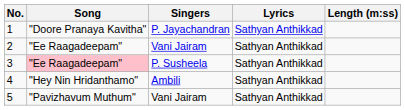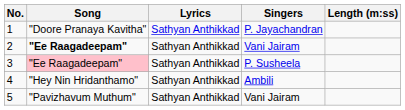 <table class="wikitable" style="font-size:95%;">
 <tr>
 <th>No.</th>
 <th>Song</th>
+<th>Lyrics</th>
 <th>Singers</th>
-<th>Lyrics</th>
 <th>Length (m:ss)</th>
 </tr>
 <tr>
 <td>1</td>
 <td>"Doore Pranaya Kavitha"</td>
+<td><a href='#'>Sathyan Anthikkad</a></td>
 <td><a href='#'>P. Jayachandran</a></td>
-<td><a href='#'>Sathyan Anthikkad</a></td>
 <td></td>
 </tr>
 <tr>
 <td>2</td>
-<td>"Ee Raagadeepam"</td>
+<td><strong>"Ee Raagadeepam"</strong></td>
+<td>Sathyan Anthikkad</td>
 <td><a href='#'>Vani Jairam</a></td>
-<td>Sathyan Anthikkad</td>
 <td></td>
 </tr>
 <tr>
 <td>3</td>
 <td style="background: pink;">"Ee Raagadeepam"</td>
+<td>Sathyan Anthikkad</td>
 <td><a href='#'>P. Susheela</a></td>
-<td>Sathyan Anthikkad</td>
 <td></td>
 </tr>
 <tr>
 <td>4</td>
 <td>"Hey Nin Hridanthamo"</td>
+<td>Sathyan Anthikkad</td>
 <td><a href='#'>Ambili</a></td>
-<td>Sathyan Anthikkad</td>
 <td></td>
 </tr>
 <tr>
 <td>5</td>
 <td>"Pavizhavum Muthum"</td>
+<td>Sathyan Anthikkad</td>
 <td>Vani Jairam</td>
-<td>Sathyan Anthikkad</td>
 <td></td>
 </tr>
 </table>
